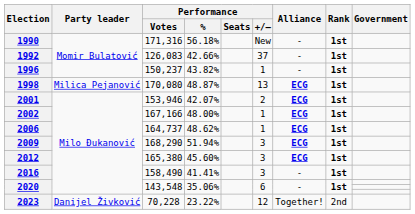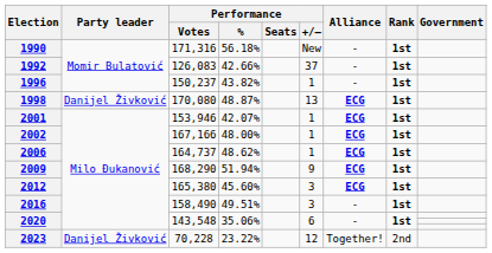 <table class=wikitable style="text-align:center">
 <tr>
 <th rowspan="2"><strong>Election</strong></th>
 <th rowspan="2">Party leader</th>
 <th colspan="4" scope="col">Performance</th>
 <th rowspan="2">Alliance</th>
 <th rowspan="2">Rank</th>
 <th rowspan="2">Government</th>
 </tr>
 <tr>
 <th>Votes</th>
 <th>%</th>
 <th>Seats</th>
 <th>+/–</th>
 </tr>
 <tr>
 <th><a href='#'>1990</a></th>
 <td rowspan="3"><a href='#'>Momir Bulatović</a></td>
 <td>171,316</td>
 <td>56.18%</td>
 <td></td>
 <td>New</td>
 <td>-</td>
 <td><strong>1st</strong></td>
 <td></td>
 </tr>
 <tr>
 <th><a href='#'>1992</a></th>
 <td>126,083</td>
 <td>42.66%</td>
 <td></td>
 <td> 37</td>
 <td>-</td>
 <td><strong>1st</strong></td>
 <td></td>
 </tr>
 <tr>
 <th><a href='#'>1996</a></th>
 <td>150,237</td>
 <td>43.82%</td>
 <td></td>
 <td> 1</td>
 <td>-</td>
 <td><strong>1st</strong></td>
 <td></td>
 </tr>
 <tr>
 <th><a href='#'>1998</a></th>
-<td><a href='#'>Milica Pejanović</a></td>
+<td><a href='#'>Danijel Živković</a></td>
 <td>170,080</td>
 <td>48.87%</td>
 <td></td>
 <td> 13</td>
 <td><strong><a href='#'>ECG</a></strong></td>
 <td><strong>1st</strong></td>
 <td></td>
 </tr>
 <tr>
 <th><a href='#'>2001</a></th>
 <td rowspan="9"><a href='#'>Milo Đukanović</a></td>
 <td>153,946</td>
 <td>42.07%</td>
 <td></td>
-<td> 2</td>
+<td> 1</td>
 <td><strong><a href='#'>ECG</a></strong></td>
 <td><strong>1st</strong></td>
 <td></td>
 </tr>
 <tr>
 <th><a href='#'>2002</a></th>
 <td>167,166</td>
 <td>48.00%</td>
 <td></td>
 <td> 1</td>
 <td><a href='#'><strong>ECG</strong></a></td>
 <td><strong>1st</strong></td>
 <td></td>
 </tr>
 <tr>
 <th><a href='#'>2006</a></th>
 <td>164,737</td>
 <td>48.62%</td>
 <td></td>
 <td> 1</td>
 <td><a href='#'><strong>ECG</strong></a></td>
 <td><strong>1st</strong></td>
 <td></td>
 </tr>
 <tr>
 <th><a href='#'>2009</a></th>
 <td>168,290</td>
 <td>51.94%</td>
 <td></td>
-<td> 3</td>
+<td> 9</td>
 <td><a href='#'><strong>ECG</strong></a></td>
 <td><strong>1st</strong></td>
 <td></td>
 </tr>
 <tr>
 <th><a href='#'>2012</a></th>
 <td>165,380</td>
 <td>45.60%</td>
 <td></td>
 <td> 3</td>
 <td><strong><a href='#'>ECG</a></strong></td>
 <td><strong>1st</strong></td>
 <td></td>
 </tr>
 <tr>
 <th><a href='#'>2016</a></th>
 <td>158,490</td>
-<td>41.41%</td>
+<td>49.51%</td>
 <td></td>
 <td> 3</td>
 <td>-</td>
 <td><strong>1st</strong></td>
 <td></td>
 </tr>
 <tr>
 <th rowspan="3"><a href='#'>2020</a></th>
 <td rowspan="3">143,548</td>
 <td rowspan="3">35.06%</td>
 <td rowspan="3"></td>
 <td rowspan="3">6</td>
 <td rowspan="3">-</td>
 <td rowspan="3"><strong>1st</strong></td>
 <td> </td>
 </tr>
 <tr>
 <td> </td>
 </tr>
 <tr>
 <td> </td>
 </tr>
 <tr>
 <th><a href='#'>2023</a></th>
 <td><a href='#'>Danijel Živković</a></td>
 <td>70,228</td>
 <td>23.22%</td>
 <td></td>
 <td> 12</td>
 <td>Together!</td>
 <td>2nd</td>
 <td></td>
 </tr>
 </table>
